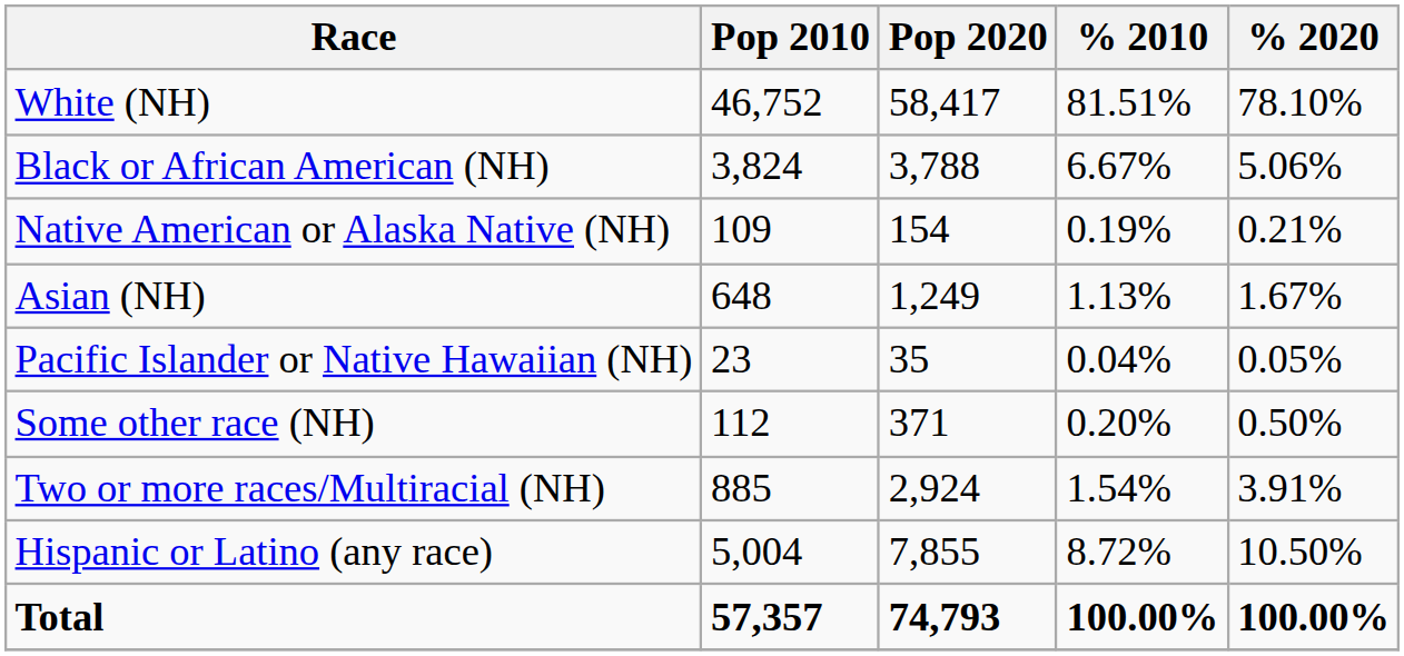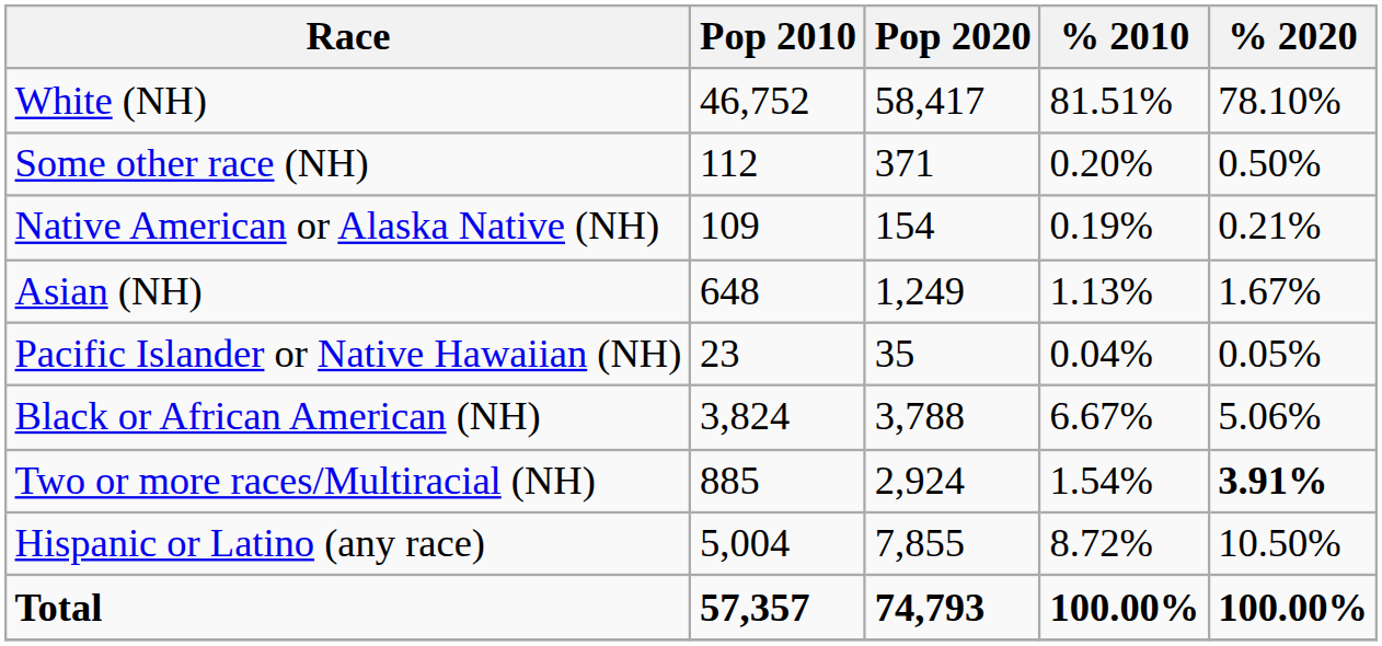 <table class="wikitable">
 <tr>
 <th>Race</th>
 <th>Pop 2010</th>
 <th>Pop 2020</th>
 <th>% 2010</th>
 <th>% 2020</th>
 </tr>
 <tr>
 <td><a href='#'>White</a> (NH)</td>
 <td>46,752</td>
 <td>58,417</td>
 <td>81.51%</td>
 <td>78.10%</td>
 </tr>
 <tr>
-<td><a href='#'>Black or African American</a> (NH)</td>
-<td>3,824</td>
-<td>3,788</td>
-<td>6.67%</td>
-<td>5.06%</td>
+<td><a href='#'>Some other race</a> (NH)</td>
+<td>112</td>
+<td>371</td>
+<td>0.20%</td>
+<td>0.50%</td>
 </tr>
 <tr>
 <td><a href='#'>Native American</a> or <a href='#'>Alaska Native</a> (NH)</td>
 <td>109</td>
 <td>154</td>
 <td>0.19%</td>
 <td>0.21%</td>
 </tr>
 <tr>
 <td><a href='#'>Asian</a> (NH)</td>
 <td>648</td>
 <td>1,249</td>
 <td>1.13%</td>
 <td>1.67%</td>
 </tr>
 <tr>
 <td><a href='#'>Pacific Islander</a> or <a href='#'>Native Hawaiian</a> (NH)</td>
 <td>23</td>
 <td>35</td>
 <td>0.04%</td>
 <td>0.05%</td>
 </tr>
 <tr>
-<td><a href='#'>Some other race</a> (NH)</td>
-<td>112</td>
-<td>371</td>
-<td>0.20%</td>
-<td>0.50%</td>
+<td><a href='#'>Black or African American</a> (NH)</td>
+<td>3,824</td>
+<td>3,788</td>
+<td>6.67%</td>
+<td>5.06%</td>
 </tr>
 <tr>
 <td><a href='#'>Two or more races/Multiracial</a> (NH)</td>
 <td>885</td>
 <td>2,924</td>
 <td>1.54%</td>
-<td>3.91%</td>
+<td><strong>3.91%</strong></td>
 </tr>
 <tr>
 <td><a href='#'>Hispanic or Latino</a> (any race)</td>
 <td>5,004</td>
 <td>7,855</td>
 <td>8.72%</td>
 <td>10.50%</td>
 </tr>
 <tr>
 <td><strong>Total</strong></td>
 <td><strong>57,357</strong></td>
 <td><strong>74,793</strong></td>
 <td><strong>100.00%</strong></td>
 <td><strong>100.00%</strong></td>
 </tr>
 <tr>
 </tr>
 </table>
